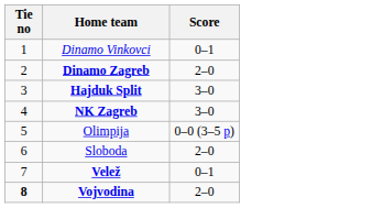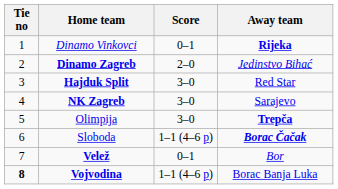 <table class="wikitable" style="text-align: center">
 <tr>
 <th width=40>Tie no</th>
 <th width=150>Home team</th>
 <th width=80>Score</th>
+<th width=150>Away team</th>
 </tr>
 <tr>
 <td>1</td>
 <td><em><a href='#'>Dinamo Vinkovci</a></em></td>
 <td>0–1</td>
+<td><strong><a href='#'>Rijeka</a></strong></td>
 </tr>
 <tr>
 <td>2</td>
 <td><strong><a href='#'>Dinamo Zagreb</a></strong></td>
 <td>2–0</td>
+<td><em><a href='#'>Jedinstvo Bihać</a></em></td>
 </tr>
 <tr>
 <td>3</td>
 <td><strong><a href='#'>Hajduk Split</a></strong></td>
 <td>3–0</td>
+<td><a href='#'>Red Star</a></td>
 </tr>
 <tr>
 <td>4</td>
 <td><strong><a href='#'>NK Zagreb</a></strong></td>
 <td>3–0</td>
+<td><a href='#'>Sarajevo</a></td>
 </tr>
 <tr>
 <td>5</td>
 <td><a href='#'>Olimpija</a></td>
-<td>0–0 (3–5 <a href='#'>p</a>)</td>
+<td>3–0</td>
+<td><strong><a href='#'>Trepča</a></strong></td>
 </tr>
 <tr>
 <td>6</td>
 <td><a href='#'>Sloboda</a></td>
-<td>2–0</td>
+<td>1–1 (4–6 <a href='#'>p</a>)</td>
+<td><strong><em><a href='#'>Borac Čačak</a></em></strong></td>
 </tr>
 <tr>
 <td>7</td>
 <td><strong><a href='#'>Velež</a></strong></td>
 <td>0–1</td>
+<td><em><a href='#'>Bor</a></em></td>
 </tr>
 <tr>
 <td><strong>8</strong></td>
 <td><strong><a href='#'>Vojvodina</a></strong></td>
-<td>2–0</td>
+<td>1–1 (4–6 <a href='#'>p</a>)</td>
+<td><a href='#'>Borac Banja Luka</a></td>
 </tr>
 </table>
